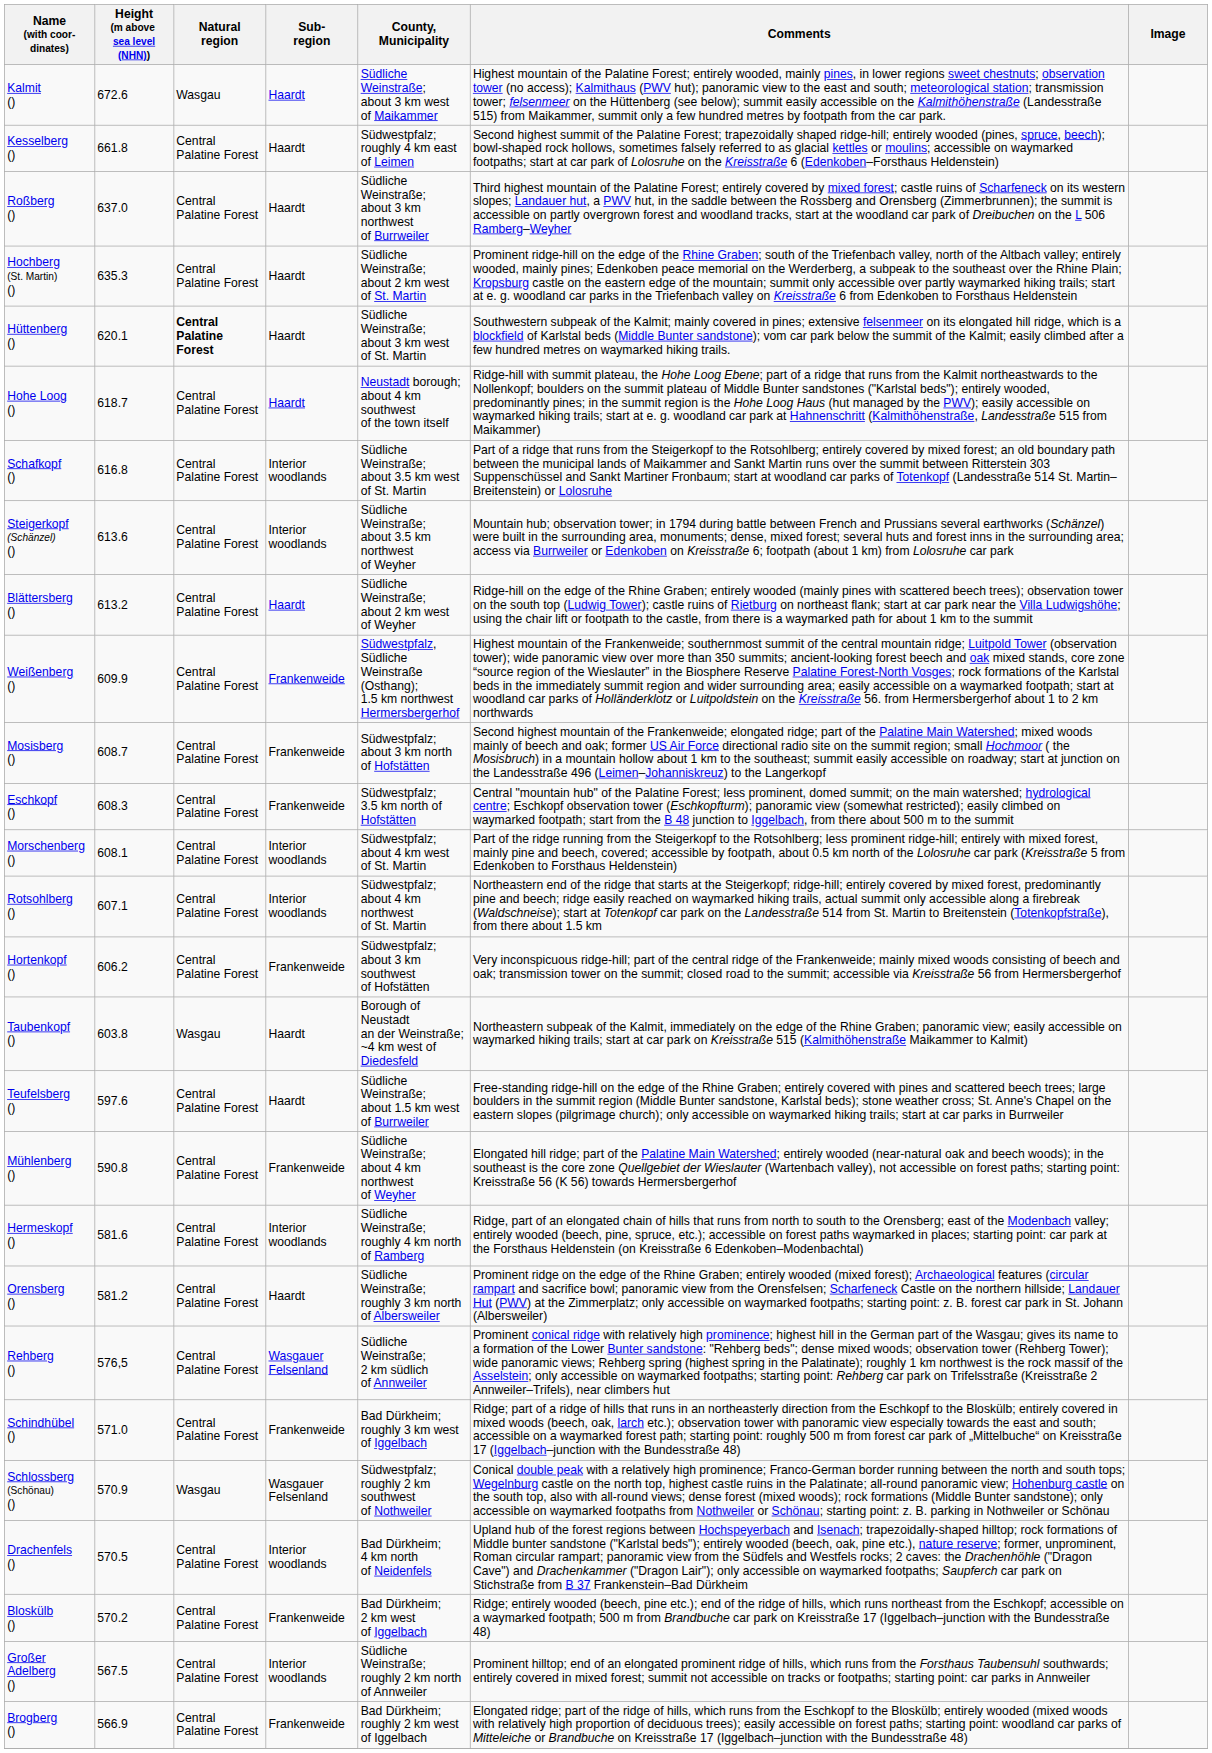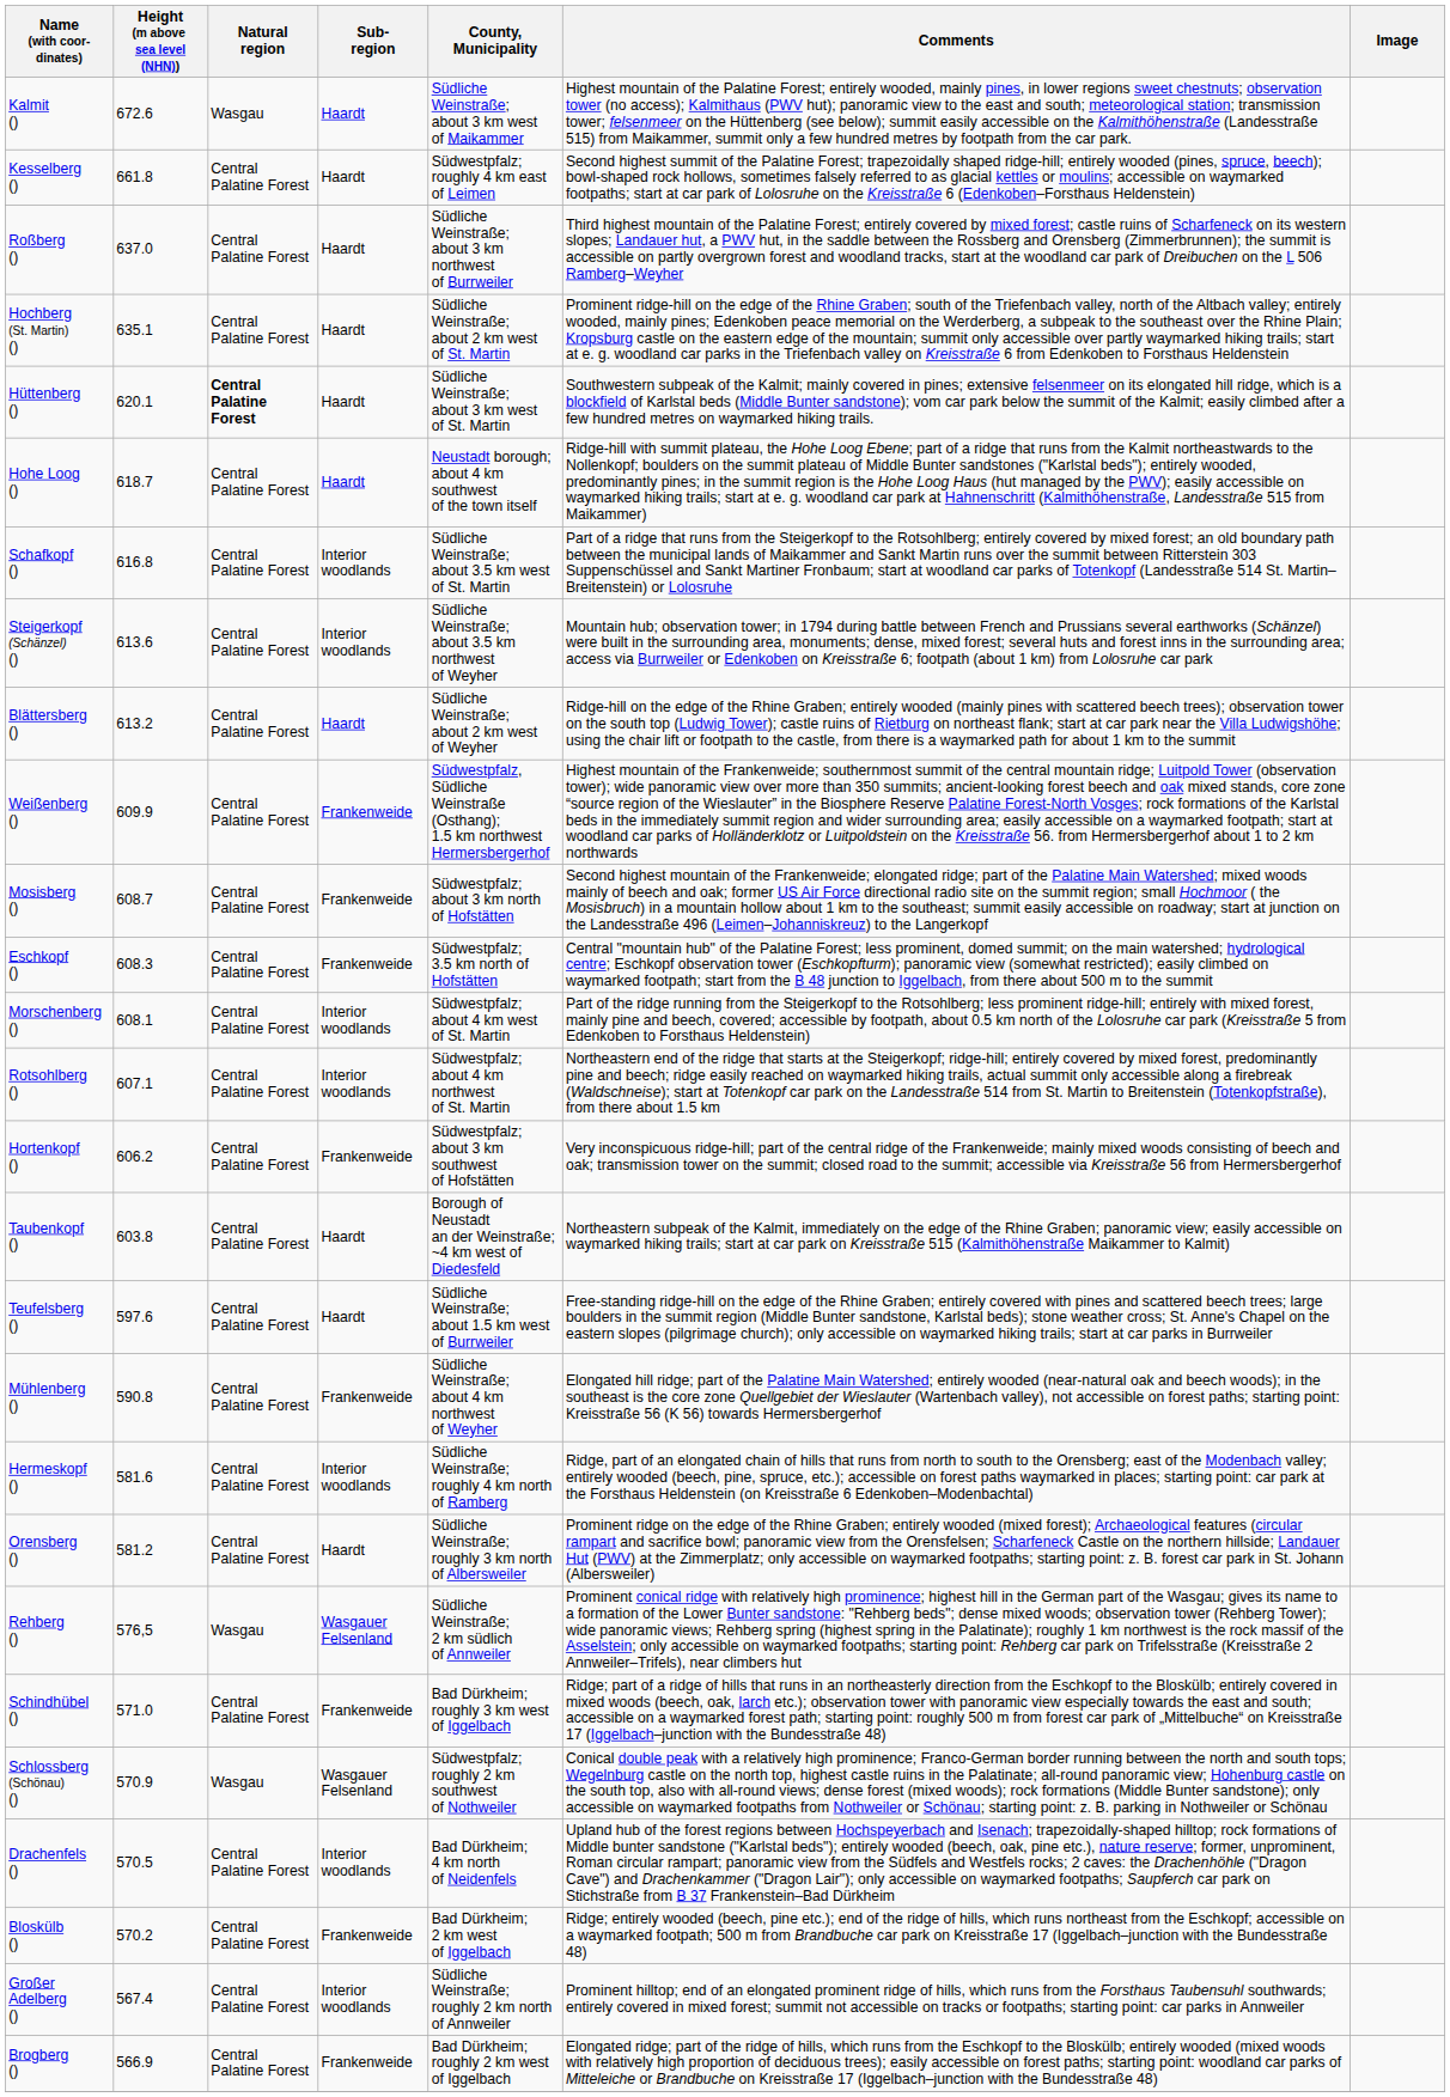 <table class="wikitable sortable" width="100%">
 <tr class="hintergrundfarbe6">
 <th style="width:6%">Name<br><small>(with coor-<br>dinates)</small></th>
 <th style="width:6%">Height<br><small>(m above <br><a href='#'>sea level (NHN)</a>)</small></th>
 <th style="width:7%">Natural<br>region</th>
 <th style="width:7%">Sub-<br>region</th>
 <th style="width:7%">County,<br>Municipality</th>
 <th class="unsortable" style="width:50%">Comments</th>
 <th class="unsortable" style="width:6%">Image</th>
 </tr>
 <tr>
 <td><a href='#'>Kalmit</a><br>()</td>
 <td>672.6</td>
 <td>Wasgau</td>
 <td><a href='#'>Haardt</a></td>
 <td><a href='#'>Südliche Weinstraße</a>; <br>about 3 km west<br>of <a href='#'>Maikammer</a></td>
 <td>Highest mountain of the Palatine Forest; entirely wooded, mainly <a href='#'>pines</a>, in lower regions <a href='#'>sweet chestnuts</a>; <a href='#'>observation tower</a> (no access); <a href='#'>Kalmithaus</a> (<a href='#'>PWV</a> hut); panoramic view to the east and south; <a href='#'>meteorological station</a>; transmission tower; <em><a href='#'>felsenmeer</a></em> on the Hüttenberg (see below); summit easily accessible on the <em><a href='#'>Kalmithöhenstraße</a></em> (Landesstraße 515) from Maikammer, summit only a few hundred metres by footpath from the car park.</td>
 <td></td>
 </tr>
 <tr>
 <td><a href='#'>Kesselberg</a><br>()</td>
 <td>661.8</td>
 <td>Central<br>Palatine Forest</td>
 <td>Haardt</td>
 <td>Südwestpfalz;<br>roughly 4 km east<br>of <a href='#'>Leimen</a></td>
 <td>Second highest summit of the Palatine Forest; trapezoidally shaped ridge-hill; entirely wooded (pines, <a href='#'>spruce</a>, <a href='#'>beech</a>); bowl-shaped rock hollows, sometimes falsely referred to as glacial <a href='#'>kettles</a> or <a href='#'>moulins</a>; accessible on waymarked footpaths; start at car park of <em>Lolosruhe</em> on the <em><a href='#'>Kreisstraße</a></em> 6 (<a href='#'>Edenkoben</a>–Forsthaus Heldenstein)</td>
 <td></td>
 </tr>
 <tr>
 <td><a href='#'>Roßberg</a><br>()</td>
 <td>637.0</td>
 <td>Central<br>Palatine Forest</td>
 <td>Haardt</td>
 <td>Südliche Weinstraße;<br>about 3 km northwest<br>of <a href='#'>Burrweiler</a></td>
 <td>Third highest mountain of the Palatine Forest; entirely covered by <a href='#'>mixed forest</a>;  castle ruins of <a href='#'>Scharfeneck</a> on its western slopes; <a href='#'>Landauer hut</a>, a <a href='#'>PWV</a> hut, in the saddle between the Rossberg and Orensberg (Zimmerbrunnen); the summit is accessible on partly overgrown forest and woodland tracks, start at the woodland car park of <em>Dreibuchen</em> on the <a href='#'>L</a> 506 <a href='#'>Ramberg</a>–<a href='#'>Weyher</a></td>
 <td></td>
 </tr>
 <tr>
 <td><a href='#'>Hochberg</a><br><small>(St. Martin)</small><br>()</td>
-<td>635.3</td>
+<td>635.1</td>
 <td>Central<br>Palatine Forest</td>
 <td>Haardt</td>
 <td>Südliche Weinstraße;<br>about 2 km west<br>of <a href='#'>St. Martin</a></td>
 <td>Prominent ridge-hill on the edge of the <a href='#'>Rhine Graben</a>; south of the Triefenbach valley, north of the Altbach valley; entirely wooded, mainly pines; Edenkoben peace memorial on the Werderberg, a subpeak to the southeast over the Rhine Plain; <a href='#'>Kropsburg</a> castle on the eastern edge of the mountain; summit only accessible over partly waymarked hiking trails; start at e. g. woodland car parks in the Triefenbach valley on <em><a href='#'>Kreisstraße</a></em> 6 from Edenkoben to Forsthaus Heldenstein</td>
 <td></td>
 </tr>
 <tr>
 <td><a href='#'>Hüttenberg</a><br>()</td>
 <td>620.1</td>
 <td><strong>Central<br>Palatine Forest</strong></td>
 <td>Haardt</td>
 <td>Südliche Weinstraße;<br>about 3 km west<br>of St. Martin</td>
 <td>Southwestern subpeak of the Kalmit; mainly covered in pines; extensive <a href='#'>felsenmeer</a> on its elongated hill ridge, which is a <a href='#'>blockfield</a> of Karlstal beds (<a href='#'>Middle Bunter sandstone</a>); vom car park below the summit of the Kalmit; easily climbed after a few hundred metres on waymarked hiking trails.</td>
 <td></td>
 </tr>
 <tr>
 <td><a href='#'>Hohe Loog</a><br>()</td>
 <td>618.7</td>
 <td>Central<br>Palatine Forest</td>
 <td><a href='#'>Haardt</a></td>
 <td><a href='#'>Neustadt</a> borough;<br>about 4 km southwest<br>of the town itself</td>
 <td>Ridge-hill with summit plateau, the <em>Hohe Loog Ebene</em>; part of a ridge that runs from the Kalmit northeastwards to the Nollenkopf; boulders on the summit plateau of Middle Bunter sandstones ("Karlstal beds"); entirely wooded, predominantly pines; in the summit region is the <em>Hohe Loog Haus</em> (hut managed by the <a href='#'>PWV</a>); easily accessible on waymarked hiking trails; start at e. g. woodland car park at <a href='#'>Hahnenschritt</a> (<a href='#'>Kalmithöhenstraße</a>, <em>Landesstraße</em> 515 from Maikammer)</td>
 <td></td>
 </tr>
 <tr>
 <td><a href='#'>Schafkopf</a><br>()</td>
 <td>616.8</td>
 <td>Central<br>Palatine Forest</td>
 <td>Interior<br>woodlands</td>
 <td>Südliche Weinstraße;<br>about 3.5 km west<br>of St. Martin</td>
 <td>Part of a ridge that runs from the Steigerkopf to the Rotsohlberg; entirely covered by mixed forest; an old boundary path between the municipal lands of Maikammer and Sankt Martin runs over the summit between Ritterstein 303 Suppenschüssel and Sankt Martiner Fronbaum; start at woodland car parks of <a href='#'>Totenkopf</a> (Landesstraße 514 St. Martin–Breitenstein) or <a href='#'>Lolosruhe</a></td>
 <td></td>
 </tr>
 <tr>
 <td><a href='#'>Steigerkopf</a><br><small><em>(Schänzel)</em></small><br>()</td>
 <td>613.6</td>
 <td>Central<br>Palatine Forest</td>
 <td>Interior<br>woodlands</td>
 <td>Südliche Weinstraße;<br>about 3.5 km northwest<br>of Weyher</td>
 <td>Mountain hub; observation tower; in 1794 during battle between French and Prussians several earthworks (<em>Schänzel</em>) were built in the surrounding area, monuments; dense, mixed forest; several huts and forest inns in the surrounding area; access via <a href='#'>Burrweiler</a> or <a href='#'>Edenkoben</a> on <em>Kreisstraße</em> 6; footpath (about 1 km) from <em>Lolosruhe</em> car park</td>
 <td></td>
 </tr>
 <tr>
 <td><a href='#'>Blättersberg</a><br>()</td>
 <td>613.2</td>
 <td>Central<br>Palatine Forest</td>
 <td><a href='#'>Haardt</a></td>
 <td>Südliche Weinstraße;<br>about 2 km west<br>of Weyher</td>
 <td>Ridge-hill on the edge of the Rhine Graben; entirely wooded (mainly pines with scattered beech trees); observation tower on the south top (<a href='#'>Ludwig Tower</a>); castle ruins of <a href='#'>Rietburg</a> on northeast flank; start at car park near the <a href='#'>Villa Ludwigshöhe</a>; using the chair lift or footpath to the castle, from there is a waymarked path for about 1 km to the summit</td>
 <td></td>
 </tr>
 <tr>
 <td><a href='#'>Weißenberg</a><br>()</td>
 <td>609.9</td>
 <td>Central<br>Palatine Forest</td>
 <td><a href='#'>Frankenweide</a></td>
 <td><a href='#'>Südwestpfalz</a>,<br>Südliche Weinstraße (Osthang);<br>1.5 km northwest<br><a href='#'>Hermersbergerhof</a></td>
 <td>Highest mountain of the Frankenweide; southernmost summit of the central mountain ridge; <a href='#'>Luitpold Tower</a> (observation tower); wide panoramic view over more than 350 summits; ancient-looking forest beech and <a href='#'>oak</a> mixed stands, core zone “source region of the Wieslauter” in the Biosphere Reserve <a href='#'>Palatine Forest-North Vosges</a>; rock formations of the Karlstal beds in the immediately summit region and wider surrounding area; easily accessible on a waymarked footpath; start at woodland car parks of <em>Holländerklotz</em> or <em>Luitpoldstein</em> on the <em><a href='#'>Kreisstraße</a></em> 56. from Hermersbergerhof about 1 to 2 km northwards</td>
 <td></td>
 </tr>
 <tr>
 <td><a href='#'>Mosisberg</a><br>()</td>
 <td>608.7</td>
 <td>Central<br>Palatine Forest</td>
 <td>Frankenweide</td>
 <td>Südwestpfalz; <br>about 3 km north <br>of <a href='#'>Hofstätten</a></td>
 <td>Second highest mountain of the Frankenweide; elongated ridge; part of the <a href='#'>Palatine Main Watershed</a>; mixed woods mainly of beech and oak; former <a href='#'>US Air Force</a> directional radio site on the summit region; small <em><a href='#'>Hochmoor</a></em> ( the <em>Mosisbruch</em>) in a mountain hollow about 1 km to the southeast; summit easily accessible on roadway; start at junction on the Landesstraße 496 (<a href='#'>Leimen</a>–<a href='#'>Johanniskreuz</a>) to the Langerkopf</td>
 <td></td>
 </tr>
 <tr>
 <td><a href='#'>Eschkopf</a><br>()</td>
 <td>608.3</td>
 <td>Central<br>Palatine Forest</td>
 <td>Frankenweide</td>
 <td>Südwestpfalz;<br>3.5 km north of<br><a href='#'>Hofstätten</a></td>
 <td>Central "mountain hub" of the Palatine Forest; less prominent, domed summit; on the main watershed; <a href='#'>hydrological centre</a>; Eschkopf observation tower (<em>Eschkopfturm</em>); panoramic view (somewhat restricted); easily climbed on waymarked footpath; start from the <a href='#'>B 48</a> junction to <a href='#'>Iggelbach</a>, from there about 500 m to the summit</td>
 <td></td>
 </tr>
 <tr>
 <td><a href='#'>Morschenberg</a><br>()</td>
 <td>608.1</td>
 <td>Central<br>Palatine Forest</td>
 <td>Interior woodlands</td>
 <td>Südwestpfalz;<br>about 4 km west<br>of St. Martin</td>
 <td>Part of the ridge running from the Steigerkopf to the Rotsohlberg; less prominent ridge-hill; entirely with mixed forest, mainly pine and beech, covered; accessible by footpath, about 0.5 km north of the <em>Lolosruhe</em> car park (<em>Kreisstraße</em> 5 from Edenkoben to Forsthaus Heldenstein)</td>
 <td></td>
 </tr>
 <tr>
 <td><a href='#'>Rotsohlberg</a><br>()</td>
 <td>607.1</td>
 <td>Central<br>Palatine Forest</td>
 <td>Interior<br>woodlands</td>
 <td>Südwestpfalz;<br>about 4 km northwest<br>of St. Martin</td>
 <td>Northeastern end of the ridge that starts at the Steigerkopf; ridge-hill; entirely covered by mixed forest, predominantly pine and beech; ridge easily reached on waymarked hiking trails, actual summit only accessible along a firebreak (<em>Waldschneise</em>); start at <em>Totenkopf</em> car park on the <em>Landesstraße</em> 514 from St. Martin to Breitenstein (<a href='#'>Totenkopfstraße</a>), from there about 1.5 km</td>
 <td></td>
 </tr>
 <tr>
 <td><a href='#'>Hortenkopf</a><br>()</td>
 <td>606.2</td>
 <td>Central<br>Palatine Forest</td>
 <td>Frankenweide</td>
 <td>Südwestpfalz;<br>about 3 km southwest<br>of Hofstätten</td>
 <td>Very inconspicuous ridge-hill; part of the central ridge of the Frankenweide; mainly mixed woods consisting of beech and oak; transmission tower on the summit; closed road to the summit; accessible via <em>Kreisstraße</em> 56 from Hermersbergerhof</td>
 <td></td>
 </tr>
 <tr>
 <td><a href='#'>Taubenkopf</a><br>()</td>
 <td>603.8</td>
-<td>Wasgau</td>
+<td>Central<br>Palatine Forest</td>
 <td>Haardt</td>
 <td>Borough of Neustadt<br>an der Weinstraße;<br>~4 km west of <br><a href='#'>Diedesfeld</a></td>
 <td>Northeastern subpeak of the Kalmit, immediately on the edge of the Rhine Graben; panoramic view; easily accessible on waymarked hiking trails; start at car park on <em>Kreisstraße</em> 515 (<a href='#'>Kalmithöhenstraße</a> Maikammer to Kalmit)</td>
 <td></td>
 </tr>
 <tr>
 <td><a href='#'>Teufelsberg</a><br>()</td>
 <td>597.6</td>
 <td>Central<br>Palatine Forest</td>
 <td>Haardt</td>
 <td>Südliche Weinstraße;<br>about 1.5 km west<br>of <a href='#'>Burrweiler</a></td>
 <td>Free-standing ridge-hill on the edge of the Rhine Graben; entirely covered with pines and scattered beech trees; large boulders in the summit region (Middle Bunter sandstone, Karlstal beds); stone weather cross; St. Anne's Chapel on the eastern slopes (pilgrimage church); only accessible on waymarked hiking trails; start at car parks in Burrweiler</td>
 <td></td>
 </tr>
 <tr>
 <td><a href='#'>Mühlenberg</a><br>()</td>
 <td>590.8</td>
 <td>Central<br>Palatine Forest</td>
 <td>Frankenweide</td>
 <td>Südliche Weinstraße;<br>about 4 km northwest<br>of <a href='#'>Weyher</a></td>
 <td>Elongated hill ridge; part of the <a href='#'>Palatine Main Watershed</a>; entirely wooded (near-natural oak and beech woods); in the southeast is the core zone <em>Quellgebiet der Wieslauter</em> (Wartenbach valley), not accessible on forest paths; starting point: Kreisstraße 56 (K 56) towards Hermersbergerhof</td>
 <td></td>
 </tr>
 <tr>
 <td><a href='#'>Hermeskopf</a><br>()</td>
 <td>581.6</td>
 <td>Central<br>Palatine Forest</td>
 <td>Interior<br>woodlands</td>
 <td>Südliche Weinstraße;<br>roughly 4 km north <br>of <a href='#'>Ramberg</a></td>
 <td>Ridge, part of an elongated chain of hills that runs from north to south to the Orensberg; east of the <a href='#'>Modenbach</a> valley; entirely wooded (beech, pine, spruce, etc.); accessible on forest paths waymarked in places; starting point: car park at the Forsthaus Heldenstein (on Kreisstraße 6 Edenkoben–Modenbachtal)</td>
 <td></td>
 </tr>
 <tr>
 <td><a href='#'>Orensberg</a><br>()</td>
 <td>581.2</td>
 <td>Central<br>Palatine Forest</td>
 <td>Haardt</td>
 <td>Südliche Weinstraße; <br>roughly 3 km north <br>of <a href='#'>Albersweiler</a></td>
 <td>Prominent ridge on the edge of the Rhine Graben; entirely wooded (mixed forest); <a href='#'>Archaeological</a> features (<a href='#'>circular rampart</a> and sacrifice bowl; panoramic view from the Orensfelsen; <a href='#'>Scharfeneck</a> Castle on the northern hillside; <a href='#'>Landauer Hut</a> (<a href='#'>PWV</a>) at the Zimmerplatz; only accessible on waymarked footpaths; starting point: z. B. forest car park in St. Johann (Albersweiler)</td>
 <td></td>
 </tr>
 <tr>
 <td><a href='#'>Rehberg</a><br>()</td>
 <td>576,5</td>
-<td>Central<br>Palatine Forest</td>
+<td>Wasgau</td>
 <td><a href='#'>Wasgauer Felsenland</a></td>
 <td>Südliche Weinstraße;<br>2 km südlich <br>of <a href='#'>Annweiler</a></td>
 <td>Prominent <a href='#'>conical ridge</a> with relatively high <a href='#'>prominence</a>; highest hill in the German part of the Wasgau; gives its name to a formation of the Lower <a href='#'>Bunter sandstone</a>: "Rehberg beds"; dense mixed woods; observation tower (Rehberg Tower); wide panoramic views; Rehberg spring (highest spring in the Palatinate); roughly 1 km northwest is the rock massif of the <a href='#'>Asselstein</a>; only accessible on waymarked footpaths; starting point: <em>Rehberg</em> car park on Trifelsstraße (Kreisstraße 2 Annweiler–Trifels), near climbers hut</td>
 <td></td>
 </tr>
 <tr>
 <td><a href='#'>Schindhübel</a><br>()</td>
 <td>571.0</td>
 <td>Central<br>Palatine Forest</td>
 <td>Frankenweide</td>
 <td>Bad Dürkheim;<br>roughly 3 km west <br>of <a href='#'>Iggelbach</a></td>
 <td>Ridge; part of a ridge of hills that runs in an northeasterly direction from the Eschkopf to the Bloskülb; entirely covered in mixed woods (beech, oak, <a href='#'>larch</a> etc.); observation tower with panoramic view especially towards the east and south; accessible on a waymarked forest path; starting point: roughly 500 m from forest car park of „Mittelbuche“ on Kreisstraße 17 (<a href='#'>Iggelbach</a>–junction with the Bundesstraße 48)</td>
 <td></td>
 </tr>
 <tr>
 <td><a href='#'>Schlossberg</a><br><small>(Schönau)</small><br>()</td>
 <td>570.9</td>
 <td>Wasgau</td>
 <td>Wasgauer<br>Felsenland</td>
 <td>Südwestpfalz;<br>roughly 2 km southwest <br>of <a href='#'>Nothweiler</a></td>
 <td>Conical <a href='#'>double peak</a> with a relatively high prominence; Franco-German border running between the north and south tops; <a href='#'>Wegelnburg</a> castle on the north top, highest castle ruins in the Palatinate; all-round panoramic view; <a href='#'>Hohenburg castle</a> on the south top, also with all-round views; dense forest (mixed woods); rock formations (Middle Bunter sandstone); only accessible on waymarked footpaths from <a href='#'>Nothweiler</a> or <a href='#'>Schönau</a>; starting point: z. B. parking in Nothweiler or Schönau</td>
 <td></td>
 </tr>
 <tr>
 <td><a href='#'>Drachenfels</a><br>()</td>
 <td>570.5</td>
 <td>Central<br>Palatine Forest</td>
 <td>Interior<br>woodlands</td>
 <td>Bad Dürkheim;<br>4 km north <br>of <a href='#'>Neidenfels</a></td>
 <td>Upland hub of the forest regions between <a href='#'>Hochspeyerbach</a> and <a href='#'>Isenach</a>; trapezoidally-shaped hilltop; rock formations of Middle bunter sandstone ("Karlstal beds"); entirely wooded (beech, oak, pine etc.), <a href='#'>nature reserve</a>; former, unprominent, Roman circular rampart; panoramic view from the Südfels and Westfels rocks; 2 caves: the <em>Drachenhöhle</em> ("Dragon Cave") and <em>Drachenkammer</em> ("Dragon Lair"); only accessible on waymarked footpaths; <em>Saupferch</em> car park on Stichstraße from <a href='#'>B 37</a> Frankenstein–Bad Dürkheim</td>
 <td></td>
 </tr>
 <tr>
 <td><a href='#'>Bloskülb</a><br>()</td>
 <td>570.2</td>
 <td>Central<br>Palatine Forest</td>
 <td>Frankenweide</td>
 <td>Bad Dürkheim;<br>2 km west <br>of <a href='#'>Iggelbach</a></td>
 <td>Ridge; entirely wooded (beech, pine etc.); end of the ridge of hills, which runs northeast from the Eschkopf; accessible on a waymarked footpath; 500 m from <em>Brandbuche</em> car park on Kreisstraße 17 (Iggelbach–junction with the Bundesstraße 48)</td>
 <td></td>
 </tr>
 <tr>
 <td><a href='#'>Großer Adelberg</a><br>()</td>
-<td>567.5</td>
+<td>567.4</td>
 <td>Central<br>Palatine Forest</td>
 <td>Interior<br>woodlands</td>
 <td>Südliche Weinstraße;<br>roughly 2 km north <br>of Annweiler</td>
 <td>Prominent hilltop; end of an elongated prominent ridge of hills, which runs from the <em>Forsthaus Taubensuhl</em> southwards; entirely covered in mixed forest; summit not accessible on tracks or footpaths; starting point: car parks in Annweiler</td>
 <td></td>
 </tr>
 <tr>
 <td><a href='#'>Brogberg</a><br>()</td>
 <td>566.9</td>
 <td>Central<br>Palatine Forest</td>
 <td>Frankenweide</td>
 <td>Bad Dürkheim;<br>roughly 2 km west <br>of Iggelbach</td>
 <td>Elongated ridge; part of the ridge of hills, which runs from the Eschkopf to the Bloskülb; entirely wooded (mixed woods with relatively high proportion of deciduous trees); easily accessible on forest paths; starting point: woodland car parks of <em>Mitteleiche</em> or <em>Brandbuche</em> on Kreisstraße 17 (Iggelbach–junction with the Bundesstraße 48)</td>
 <td></td>
 </tr>
 <tr>
 </tr>
 </table>
